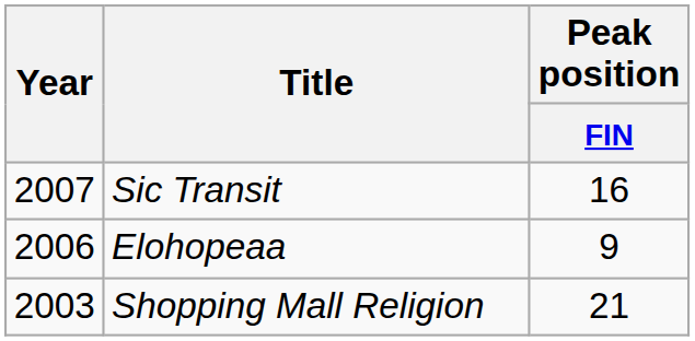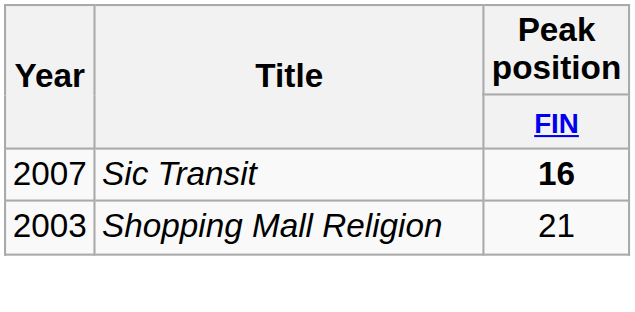 <table class="wikitable">
 <tr>
 <th align="center" rowspan="2" width="10">Year</th>
 <th align="center" rowspan="2" width="180">Title</th>
 <th align="center" colspan="1" width="20">Peak position</th>
 </tr>
 <tr>
 <th width="20"><small><a href='#'>FIN</a></small><br></th>
 </tr>
 <tr>
 <td>2007</td>
 <td><em>Sic Transit</em></td>
-<td style="text-align:center;">16</td>
-</tr>
-<tr>
-<td>2006</td>
-<td><em>Elohopeaa</em></td>
-<td style="text-align:center;">9</td>
+<td style="text-align:center;"><strong>16</strong></td>
 </tr>
 <tr>
 <td>2003</td>
 <td><em>Shopping Mall Religion</em></td>
 <td style="text-align:center;">21</td>
 </tr>
 </table>
